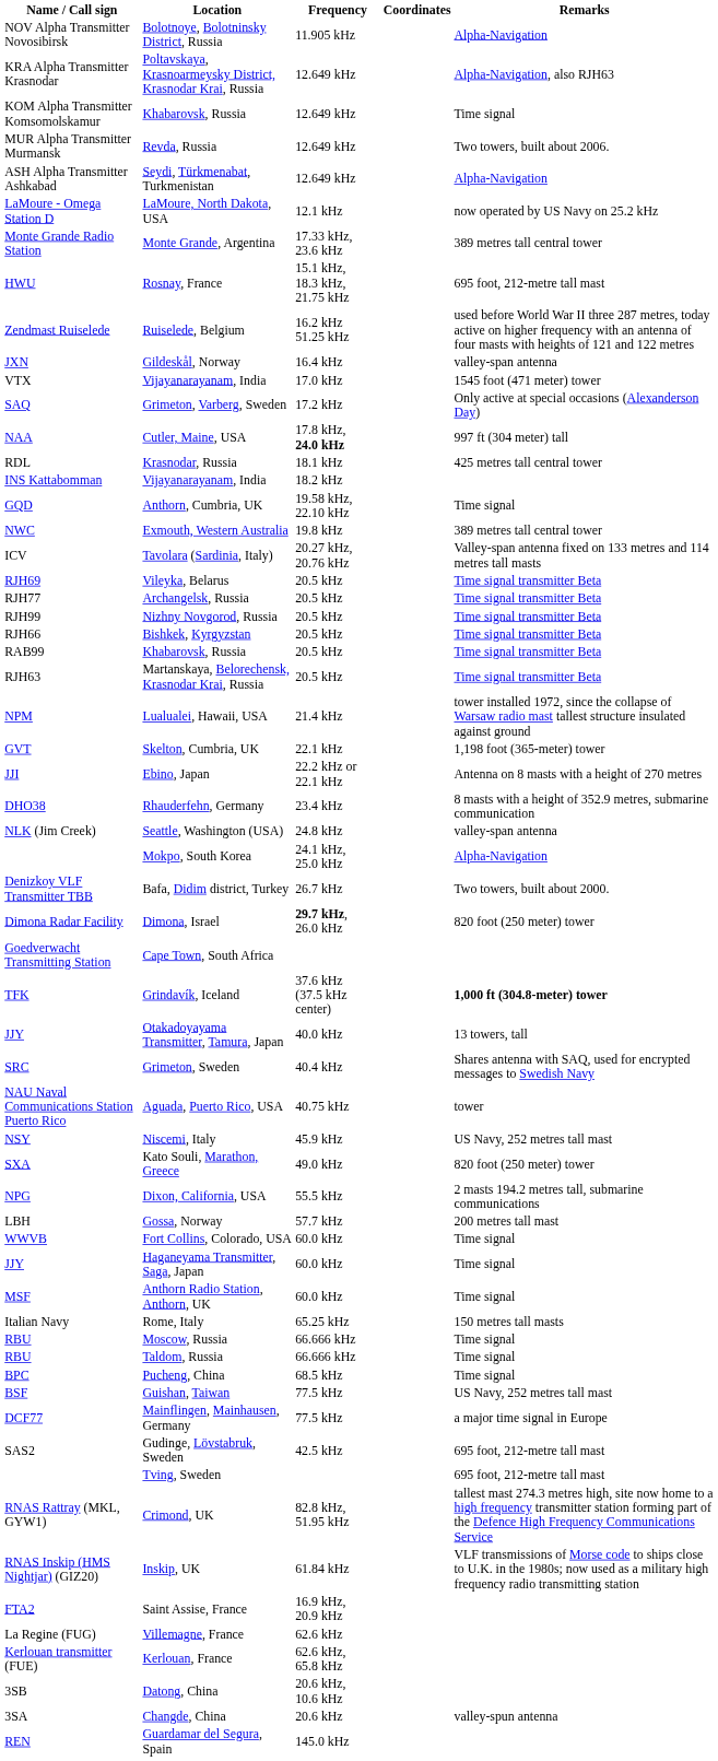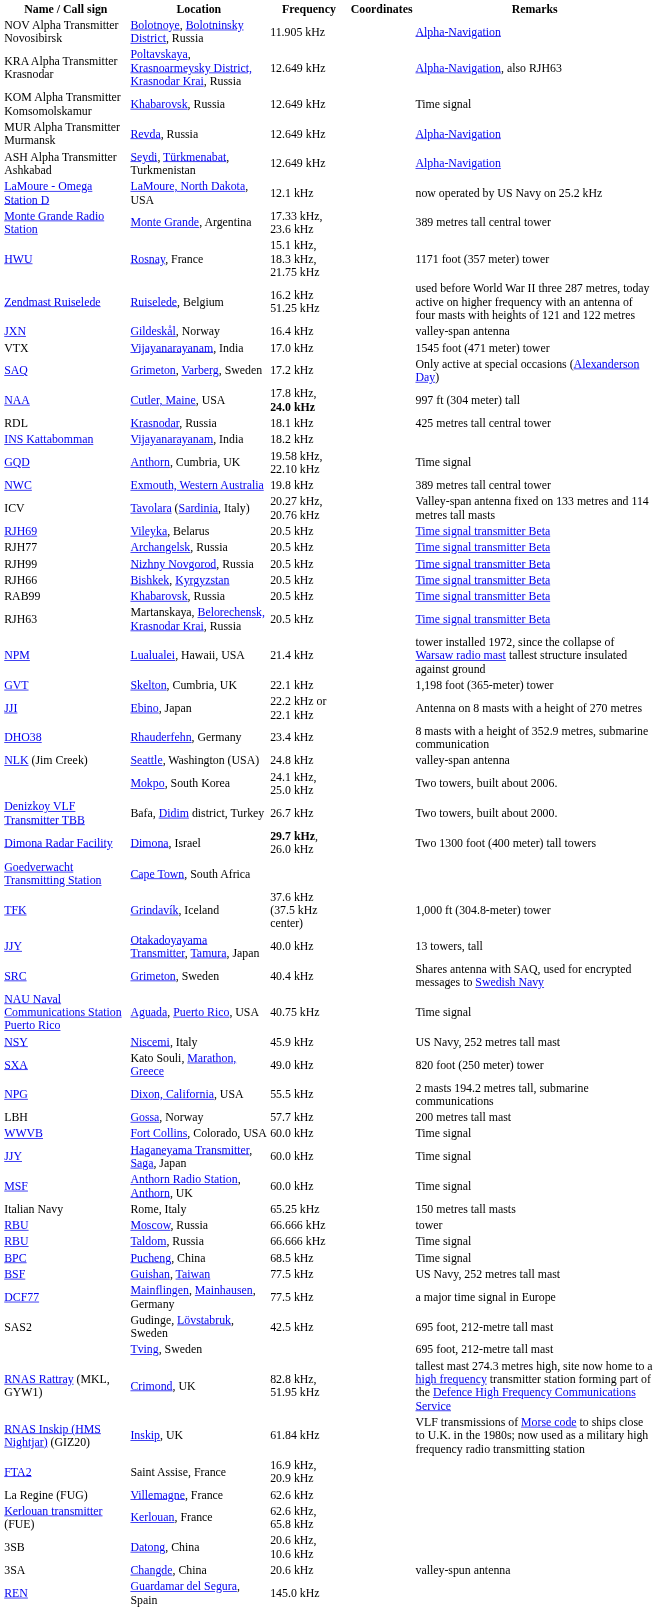 <table>
 <tr>
 <th scope="col">Name / Call sign</th>
 <th scope="col">Location</th>
 <th scope="col">Frequency</th>
 <th scope="col">Coordinates</th>
 <th scope="col">Remarks</th>
 </tr>
 <tr>
 <td>NOV Alpha Transmitter Novosibirsk</td>
 <td><a href='#'>Bolotnoye</a>, <a href='#'>Bolotninsky District</a>, Russia</td>
 <td>11.905 kHz</td>
 <td></td>
 <td><a href='#'>Alpha-Navigation</a></td>
 </tr>
 <tr>
 <td>KRA Alpha Transmitter Krasnodar</td>
 <td><a href='#'>Poltavskaya</a>, <a href='#'>Krasnoarmeysky District, Krasnodar Krai</a>, Russia</td>
 <td>12.649 kHz</td>
 <td></td>
 <td><a href='#'>Alpha-Navigation</a>, also RJH63</td>
 </tr>
 <tr>
 <td>KOM Alpha Transmitter Komsomolskamur</td>
 <td><a href='#'>Khabarovsk</a>, Russia</td>
 <td>12.649 kHz</td>
 <td></td>
 <td>Time signal</td>
 </tr>
 <tr>
 <td>MUR Alpha Transmitter Murmansk</td>
 <td><a href='#'>Revda</a>, Russia</td>
 <td>12.649 kHz</td>
 <td></td>
-<td>Two  towers, built about 2006.</td>
+<td><a href='#'>Alpha-Navigation</a></td>
 </tr>
 <tr>
 <td>ASH Alpha Transmitter Ashkabad</td>
 <td><a href='#'>Seydi</a>, <a href='#'>Türkmenabat</a>, Turkmenistan</td>
 <td>12.649 kHz</td>
 <td></td>
 <td><a href='#'>Alpha-Navigation</a></td>
 </tr>
 <tr>
 <td><a href='#'>LaMoure - Omega Station D</a></td>
 <td><a href='#'>LaMoure, North Dakota</a>, USA</td>
 <td>12.1 kHz</td>
 <td></td>
 <td>now operated by US Navy on 25.2 kHz</td>
 </tr>
 <tr>
 <td><a href='#'>Monte Grande Radio Station</a></td>
 <td><a href='#'>Monte Grande</a>, Argentina</td>
 <td>17.33 kHz, 23.6 kHz</td>
 <td></td>
 <td>389 metres tall central tower</td>
 </tr>
 <tr>
 <td><a href='#'>HWU</a></td>
 <td><a href='#'>Rosnay</a>, France</td>
 <td>15.1 kHz, 18.3 kHz, 21.75 kHz</td>
 <td></td>
-<td>695 foot, 212-metre tall mast</td>
+<td>1171 foot (357 meter) tower</td>
 </tr>
 <tr>
 <td><a href='#'>Zendmast Ruiselede</a></td>
 <td><a href='#'>Ruiselede</a>, Belgium</td>
 <td>16.2 kHz 51.25 kHz</td>
 <td></td>
 <td>used before World War II three 287 metres, today active on higher frequency with an antenna of four masts with heights of 121 and 122 metres</td>
 </tr>
 <tr>
 <td><a href='#'>JXN</a></td>
 <td><a href='#'>Gildeskål</a>, Norway</td>
 <td>16.4 kHz</td>
 <td></td>
 <td> valley-span antenna</td>
 </tr>
 <tr>
 <td>VTX</td>
 <td><a href='#'>Vijayanarayanam</a>, India</td>
 <td>17.0 kHz</td>
 <td></td>
 <td>1545 foot (471 meter) tower</td>
 </tr>
 <tr>
 <td><a href='#'>SAQ</a></td>
 <td><a href='#'>Grimeton</a>, <a href='#'>Varberg</a>, Sweden</td>
 <td>17.2 kHz</td>
 <td></td>
 <td>Only active at special occasions (<a href='#'>Alexanderson Day</a>)</td>
 </tr>
 <tr>
 <td><a href='#'>NAA</a></td>
 <td><a href='#'>Cutler, Maine</a>, USA</td>
 <td>17.8 kHz, <strong>24.0 kHz</strong></td>
 <td></td>
 <td>997 ft (304 meter) tall</td>
 </tr>
 <tr>
 <td>RDL</td>
 <td><a href='#'>Krasnodar</a>, Russia</td>
 <td>18.1 kHz</td>
 <td></td>
 <td>425 metres tall central tower</td>
 </tr>
 <tr>
 <td><a href='#'>INS Kattabomman</a></td>
 <td><a href='#'>Vijayanarayanam</a>, India</td>
 <td>18.2 kHz</td>
 <td></td>
 <td></td>
 </tr>
 <tr>
 <td><a href='#'>GQD</a></td>
 <td><a href='#'>Anthorn</a>, Cumbria, UK</td>
 <td>19.58 kHz, 22.10 kHz</td>
 <td></td>
 <td>Time signal</td>
 </tr>
 <tr>
 <td><a href='#'>NWC</a></td>
 <td><a href='#'>Exmouth, Western Australia</a></td>
 <td>19.8 kHz</td>
 <td></td>
 <td>389 metres tall central tower</td>
 </tr>
 <tr>
 <td>ICV</td>
 <td><a href='#'>Tavolara</a> (<a href='#'>Sardinia</a>, Italy)</td>
 <td>20.27 kHz, 20.76 kHz</td>
 <td></td>
 <td>Valley-span antenna fixed on 133 metres and 114 metres tall masts</td>
 </tr>
 <tr>
 <td><a href='#'>RJH69</a></td>
 <td><a href='#'>Vileyka</a>, Belarus</td>
 <td>20.5 kHz</td>
 <td></td>
 <td><a href='#'>Time signal transmitter Beta</a></td>
 </tr>
 <tr>
 <td>RJH77</td>
 <td><a href='#'>Archangelsk</a>, Russia</td>
 <td>20.5 kHz</td>
 <td></td>
 <td><a href='#'>Time signal transmitter Beta</a></td>
 </tr>
 <tr>
 <td>RJH99</td>
 <td><a href='#'>Nizhny Novgorod</a>, Russia</td>
 <td>20.5 kHz</td>
 <td></td>
 <td><a href='#'>Time signal transmitter Beta</a></td>
 </tr>
 <tr>
 <td>RJH66</td>
 <td><a href='#'>Bishkek</a>, <a href='#'>Kyrgyzstan</a></td>
 <td>20.5 kHz</td>
 <td></td>
 <td><a href='#'>Time signal transmitter Beta</a></td>
 </tr>
 <tr>
 <td>RAB99</td>
 <td><a href='#'>Khabarovsk</a>, Russia</td>
 <td>20.5 kHz</td>
 <td></td>
 <td><a href='#'>Time signal transmitter Beta</a></td>
 </tr>
 <tr>
 <td>RJH63</td>
 <td>Martanskaya, <a href='#'>Belorechensk, Krasnodar Krai</a>, Russia</td>
 <td>20.5 kHz</td>
 <td></td>
 <td><a href='#'>Time signal transmitter Beta</a></td>
 </tr>
 <tr>
 <td><a href='#'>NPM</a></td>
 <td><a href='#'>Lualualei</a>, Hawaii, USA</td>
 <td>21.4 kHz</td>
 <td></td>
 <td> tower installed 1972, since the collapse of <a href='#'>Warsaw radio mast</a> tallest structure insulated against ground</td>
 </tr>
 <tr>
 <td><a href='#'>GVT</a></td>
 <td><a href='#'>Skelton</a>, Cumbria, UK</td>
 <td>22.1 kHz</td>
 <td></td>
 <td>1,198 foot (365-meter) tower</td>
 </tr>
 <tr>
 <td><a href='#'>JJI</a></td>
 <td><a href='#'>Ebino</a>, Japan</td>
 <td>22.2 kHz or 22.1 kHz</td>
 <td></td>
 <td>Antenna on 8 masts with a height of 270 metres</td>
 </tr>
 <tr>
 <td><a href='#'>DHO38</a></td>
 <td><a href='#'>Rhauderfehn</a>, Germany</td>
 <td>23.4 kHz</td>
 <td></td>
 <td>8 masts with a height of 352.9 metres, submarine communication</td>
 </tr>
 <tr>
 <td><a href='#'>NLK</a> (Jim Creek)</td>
 <td><a href='#'>Seattle</a>, Washington (USA)</td>
 <td>24.8 kHz</td>
 <td></td>
 <td>valley-span antenna</td>
 </tr>
 <tr>
 <td></td>
 <td><a href='#'>Mokpo</a>, South Korea</td>
 <td>24.1 kHz, 25.0 kHz</td>
 <td></td>
-<td><a href='#'>Alpha-Navigation</a></td>
+<td>Two  towers, built about 2006.</td>
 </tr>
 <tr>
 <td><a href='#'>Denizkoy VLF Transmitter TBB</a></td>
 <td>Bafa, <a href='#'>Didim</a> district, Turkey</td>
 <td>26.7 kHz</td>
 <td></td>
 <td>Two  towers, built about 2000.</td>
 </tr>
 <tr>
 <td><a href='#'>Dimona Radar Facility</a></td>
 <td><a href='#'>Dimona</a>, Israel</td>
 <td><strong>29.7 kHz</strong>, 26.0 kHz</td>
 <td></td>
-<td>820 foot (250 meter) tower</td>
+<td>Two 1300 foot (400 meter) tall towers</td>
 </tr>
 <tr>
 </tr>
 <tr>
 <td><a href='#'>Goedverwacht Transmitting Station</a></td>
 <td><a href='#'>Cape Town</a>, South Africa</td>
 <td></td>
 <td></td>
 <td></td>
 </tr>
 <tr>
 <td><a href='#'>TFK</a></td>
 <td><a href='#'>Grindavík</a>, Iceland</td>
 <td>37.6 kHz (37.5 kHz center)</td>
 <td></td>
-<td><strong>1,000 ft (304.8-meter) tower</strong></td>
+<td>1,000 ft (304.8-meter) tower</td>
 </tr>
 <tr>
 <td><a href='#'>JJY</a></td>
 <td><a href='#'>Otakadoyayama Transmitter</a>, <a href='#'>Tamura</a>, Japan</td>
 <td>40.0 kHz</td>
 <td></td>
 <td>13 towers,  tall</td>
 </tr>
 <tr>
 <td><a href='#'>SRC</a></td>
 <td><a href='#'>Grimeton</a>, Sweden</td>
 <td>40.4 kHz</td>
 <td></td>
 <td>Shares antenna with SAQ, used for encrypted messages to <a href='#'>Swedish Navy</a></td>
 </tr>
 <tr>
 <td><a href='#'>NAU Naval Communications Station Puerto Rico</a></td>
 <td><a href='#'>Aguada</a>, <a href='#'>Puerto Rico</a>, USA</td>
 <td>40.75 kHz</td>
 <td></td>
-<td> tower</td>
+<td>Time signal</td>
 </tr>
 <tr>
 <td><a href='#'>NSY</a></td>
 <td><a href='#'>Niscemi</a>, Italy</td>
 <td>45.9 kHz</td>
 <td></td>
 <td>US Navy, 252 metres tall mast</td>
 </tr>
 <tr>
 <td><a href='#'>SXA</a></td>
 <td>Kato Souli, <a href='#'>Marathon, Greece</a></td>
 <td>49.0 kHz</td>
 <td></td>
 <td>820 foot (250 meter) tower</td>
 </tr>
 <tr>
 <td><a href='#'>NPG</a></td>
 <td><a href='#'>Dixon, California</a>, USA</td>
 <td>55.5 kHz</td>
 <td></td>
 <td>2 masts 194.2 metres tall, submarine communications</td>
 </tr>
 <tr>
 <td>LBH</td>
 <td><a href='#'>Gossa</a>, Norway</td>
 <td>57.7 kHz</td>
 <td></td>
 <td>200 metres tall mast</td>
 </tr>
 <tr>
 <td><a href='#'>WWVB</a></td>
 <td><a href='#'>Fort Collins</a>, Colorado, USA</td>
 <td>60.0 kHz</td>
 <td></td>
 <td>Time signal</td>
 </tr>
 <tr>
 <td><a href='#'>JJY</a></td>
 <td><a href='#'>Haganeyama Transmitter</a>, <a href='#'>Saga</a>, Japan</td>
 <td>60.0 kHz</td>
 <td></td>
 <td>Time signal</td>
 </tr>
 <tr>
 <td><a href='#'>MSF</a></td>
 <td><a href='#'>Anthorn Radio Station</a>, <a href='#'>Anthorn</a>, UK</td>
 <td>60.0 kHz</td>
 <td></td>
 <td>Time signal</td>
 </tr>
 <tr>
 <td>Italian Navy</td>
 <td>Rome, Italy</td>
 <td>65.25 kHz</td>
 <td></td>
 <td>150 metres tall masts</td>
 </tr>
 <tr>
 <td><a href='#'>RBU</a></td>
 <td><a href='#'>Moscow</a>, Russia</td>
 <td>66.666 kHz</td>
 <td></td>
-<td>Time signal</td>
+<td> tower</td>
 </tr>
 <tr>
 <td><a href='#'>RBU</a></td>
 <td><a href='#'>Taldom</a>, Russia</td>
 <td>66.666 kHz</td>
 <td></td>
 <td>Time signal</td>
 </tr>
 <tr>
 <td><a href='#'>BPC</a></td>
 <td><a href='#'>Pucheng</a>, China</td>
 <td>68.5 kHz</td>
 <td></td>
 <td>Time signal</td>
 </tr>
 <tr>
 <td><a href='#'>BSF</a></td>
 <td><a href='#'>Guishan</a>, <a href='#'>Taiwan</a></td>
 <td>77.5 kHz</td>
 <td></td>
 <td>US Navy, 252 metres tall mast</td>
 </tr>
 <tr>
 <td><a href='#'>DCF77</a></td>
 <td><a href='#'>Mainflingen</a>, <a href='#'>Mainhausen</a>, Germany</td>
 <td>77.5 kHz</td>
 <td></td>
 <td>a major time signal in Europe</td>
 </tr>
 <tr>
 <td>SAS2</td>
 <td>Gudinge, <a href='#'>Lövstabruk</a>, Sweden</td>
 <td>42.5 kHz</td>
 <td></td>
 <td>695 foot, 212-metre tall mast</td>
 </tr>
 <tr>
 <td></td>
 <td><a href='#'>Tving</a>, Sweden</td>
 <td></td>
 <td></td>
 <td>695 foot, 212-metre tall mast</td>
 </tr>
 <tr>
 <td><a href='#'>RNAS Rattray</a> (MKL, GYW1)</td>
 <td><a href='#'>Crimond</a>, UK</td>
 <td>82.8 kHz, 51.95 kHz</td>
 <td></td>
 <td>tallest mast 274.3 metres high, site now home to a <a href='#'>high frequency</a> transmitter station forming part of the <a href='#'>Defence High Frequency Communications Service</a></td>
 </tr>
 <tr>
 <td><a href='#'>RNAS Inskip (HMS Nightjar)</a> (GIZ20)</td>
 <td><a href='#'>Inskip</a>, UK</td>
 <td>61.84 kHz</td>
 <td></td>
 <td>VLF transmissions of <a href='#'>Morse code</a> to ships close to U.K. in the 1980s; now used as a military high frequency radio transmitting station</td>
 </tr>
 <tr>
 <td><a href='#'>FTA2</a></td>
 <td>Saint Assise, France</td>
 <td>16.9 kHz, 20.9 kHz</td>
 <td></td>
 <td></td>
 </tr>
 <tr>
 <td>La Regine (FUG)</td>
 <td><a href='#'>Villemagne</a>, France</td>
 <td>62.6 kHz</td>
 <td></td>
 <td></td>
 </tr>
 <tr>
 <td><a href='#'>Kerlouan transmitter</a> (FUE)</td>
 <td><a href='#'>Kerlouan</a>, France</td>
 <td>62.6 kHz, 65.8 kHz</td>
 <td></td>
 <td></td>
 </tr>
 <tr>
 <td>3SB</td>
 <td><a href='#'>Datong</a>, China</td>
 <td>20.6 kHz, 10.6 kHz</td>
 <td></td>
 <td></td>
 </tr>
 <tr>
 <td>3SA</td>
 <td><a href='#'>Changde</a>, China</td>
 <td>20.6 kHz</td>
 <td></td>
 <td>valley-spun antenna</td>
 </tr>
 <tr>
 <td><a href='#'>REN</a></td>
 <td><a href='#'>Guardamar del Segura</a>, Spain</td>
 <td>145.0 kHz</td>
 <td></td>
 <td></td>
 </tr>
 </table>
